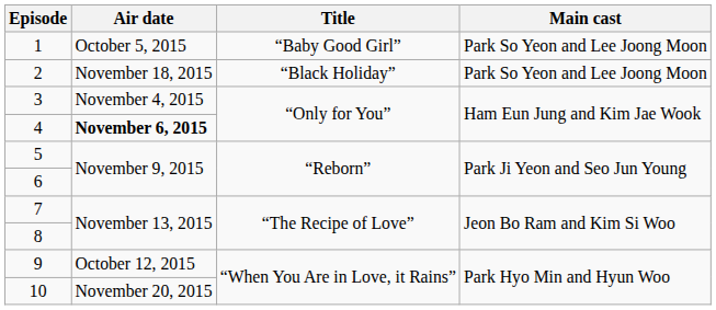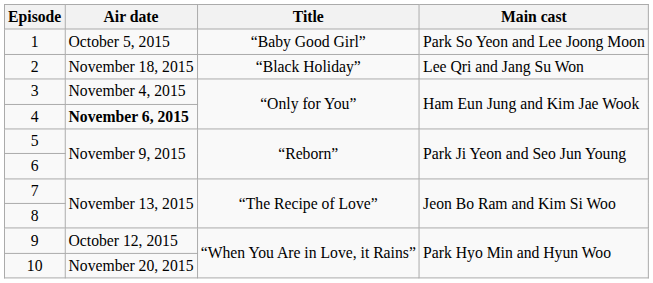 <table class="wikitable">
 <tr>
 <th>Episode</th>
 <th>Air date</th>
 <th>Title</th>
 <th>Main cast</th>
 </tr>
 <tr>
 <td style="text-align:center;">1</td>
 <td>October 5, 2015</td>
 <td style="text-align:center;">“Baby Good Girl”</td>
 <td>Park So Yeon and Lee Joong Moon</td>
 </tr>
 <tr>
 <td style="text-align:center;">2</td>
 <td>November 18, 2015</td>
 <td style="text-align:center;">“Black Holiday”</td>
-<td>Park So Yeon and Lee Joong Moon</td>
+<td>Lee Qri and Jang Su Won</td>
 </tr>
 <tr>
 <td style="text-align:center;">3</td>
 <td>November 4, 2015</td>
 <td rowspan="2" style="text-align:center;">“Only for You”</td>
 <td rowspan="2">Ham Eun Jung and Kim Jae Wook</td>
 </tr>
 <tr>
 <td style="text-align:center;">4</td>
 <td><strong>November 6, 2015</strong></td>
 </tr>
 <tr>
 <td style="text-align:center;">5</td>
 <td rowspan="2">November 9, 2015</td>
 <td rowspan="2" style="text-align:center;">“Reborn”</td>
 <td rowspan="2">Park Ji Yeon and Seo Jun Young</td>
 </tr>
 <tr>
 <td style="text-align:center;">6</td>
 </tr>
 <tr>
 <td style="text-align:center;">7</td>
 <td rowspan="2">November 13, 2015</td>
 <td rowspan="2" style="text-align:center;">“The Recipe of Love”</td>
 <td rowspan="2">Jeon Bo Ram and Kim Si Woo</td>
 </tr>
 <tr>
 <td style="text-align:center;">8</td>
 </tr>
 <tr>
 <td style="text-align:center;">9</td>
 <td>October 12, 2015</td>
 <td rowspan="2" style="text-align:center;">“When You Are in Love, it Rains”</td>
 <td rowspan="2">Park Hyo Min and Hyun Woo</td>
 </tr>
 <tr>
 <td style="text-align:center;">10</td>
 <td>November 20, 2015</td>
 </tr>
 </table>
